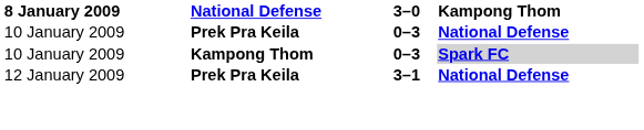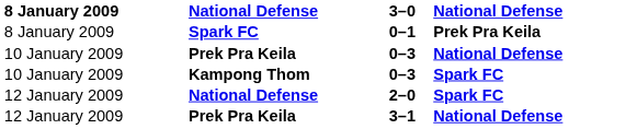 <table width=50% cellspacing=1>
 <tr>
 <th></th>
 <th></th>
 <th></th>
 </tr>
 <tr>
 <td><strong>8 January 2009</strong></td>
 <td align=left><strong><a href='#'>National Defense</a></strong></td>
 <td align=left><strong>3–0</strong></td>
-<td><strong>Kampong Thom</strong></td>
+<td><strong><a href='#'>National Defense</a></strong></td>
+</tr>
+<tr>
+<td>8 January 2009</td>
+<td align=left><strong><a href='#'>Spark FC</a></strong></td>
+<td align=left><strong>0–1</strong></td>
+<td><strong>Prek Pra Keila</strong></td>
 </tr>
 <tr>
 <td>10 January 2009</td>
 <td align=left><strong>Prek Pra Keila</strong></td>
 <td align=left><strong>0–3</strong></td>
 <td><strong><a href='#'>National Defense</a></strong></td>
 </tr>
 <tr>
 <td>10 January 2009</td>
 <td align=left><strong>Kampong Thom</strong></td>
 <td align=left><strong>0–3</strong></td>
-<td style="background: lightgrey;"><strong><a href='#'>Spark FC</a></strong></td>
+<td><strong><a href='#'>Spark FC</a></strong></td>
+</tr>
+<tr>
+<td>12 January 2009</td>
+<td align=left><strong><a href='#'>National Defense</a></strong></td>
+<td align=left><strong>2–0</strong></td>
+<td><strong><a href='#'>Spark FC</a></strong></td>
 </tr>
 <tr>
 <td>12 January 2009</td>
 <td align=left><strong>Prek Pra Keila</strong></td>
 <td align=left><strong>3–1</strong></td>
 <td><strong><a href='#'>National Defense</a></strong></td>
 </tr>
 </table>
